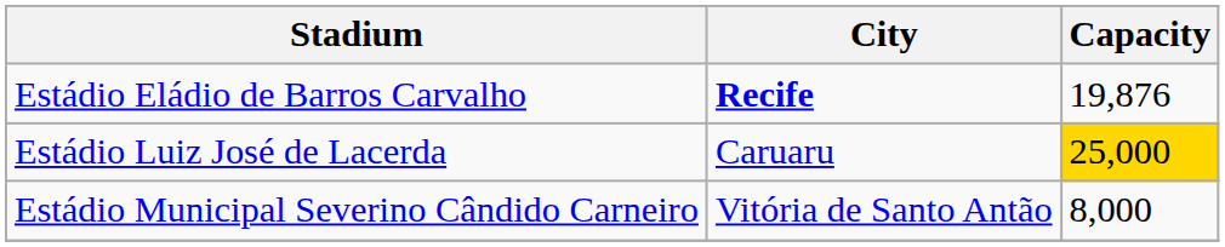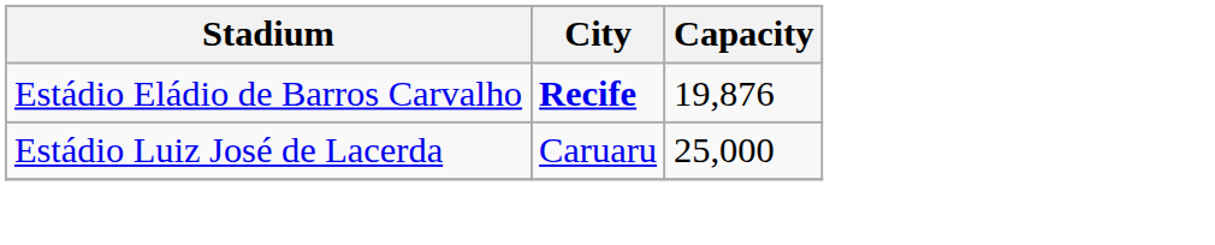 <table class="wikitable sortable">
 <tr>
 <th>Stadium</th>
 <th>City</th>
 <th>Capacity</th>
 </tr>
 <tr>
 <td><a href='#'>Estádio Eládio de Barros Carvalho</a></td>
 <td><strong><a href='#'>Recife</a></strong></td>
 <td>19,876</td>
 </tr>
 <tr>
 <td><a href='#'>Estádio Luiz José de Lacerda</a></td>
 <td><a href='#'>Caruaru</a></td>
-<td style="background: gold;">25,000</td>
-</tr>
-<tr>
-<td><a href='#'>Estádio Municipal Severino Cândido Carneiro</a></td>
-<td><a href='#'>Vitória de Santo Antão</a></td>
-<td>8,000</td>
+<td>25,000</td>
 </tr>
 <tr>
 </tr>
 </table>
